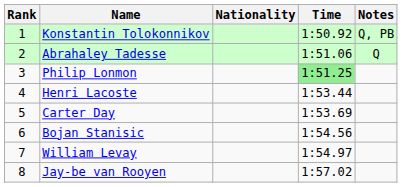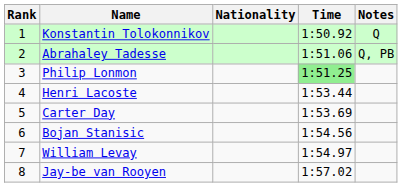 <table class="wikitable sortable" style="text-align:center">
 <tr>
 <th>Rank</th>
 <th>Name</th>
 <th>Nationality</th>
 <th>Time</th>
 <th>Notes</th>
 </tr>
 <tr bgcolor=ccffcc>
 <td>1</td>
 <td align=left><a href='#'>Konstantin Tolokonnikov</a></td>
 <td align=left></td>
 <td>1:50.92</td>
-<td>Q, PB</td>
+<td>Q</td>
 </tr>
 <tr bgcolor=ccffcc>
 <td>2</td>
 <td align=left><a href='#'>Abrahaley Tadesse</a></td>
 <td align=left></td>
 <td>1:51.06</td>
-<td>Q</td>
+<td>Q, PB</td>
 </tr>
 <tr>
 <td>3</td>
 <td align=left><a href='#'>Philip Lonmon</a></td>
 <td align=left></td>
 <td style="background: lightgreen;">1:51.25</td>
 <td></td>
 </tr>
 <tr>
 <td>4</td>
 <td align=left><a href='#'>Henri Lacoste</a></td>
 <td align=left></td>
 <td>1:53.44</td>
 <td></td>
 </tr>
 <tr>
 <td>5</td>
 <td align=left><a href='#'>Carter Day</a></td>
 <td align=left></td>
 <td>1:53.69</td>
 <td></td>
 </tr>
 <tr>
 <td>6</td>
 <td align=left><a href='#'>Bojan Stanisic</a></td>
 <td align=left></td>
 <td>1:54.56</td>
 <td></td>
 </tr>
 <tr>
 <td>7</td>
 <td align=left><a href='#'>William Levay</a></td>
 <td align=left></td>
 <td>1:54.97</td>
 <td></td>
 </tr>
 <tr>
 <td>8</td>
 <td align=left><a href='#'>Jay-be van Rooyen</a></td>
 <td align=left></td>
 <td>1:57.02</td>
 <td></td>
 </tr>
 </table>
